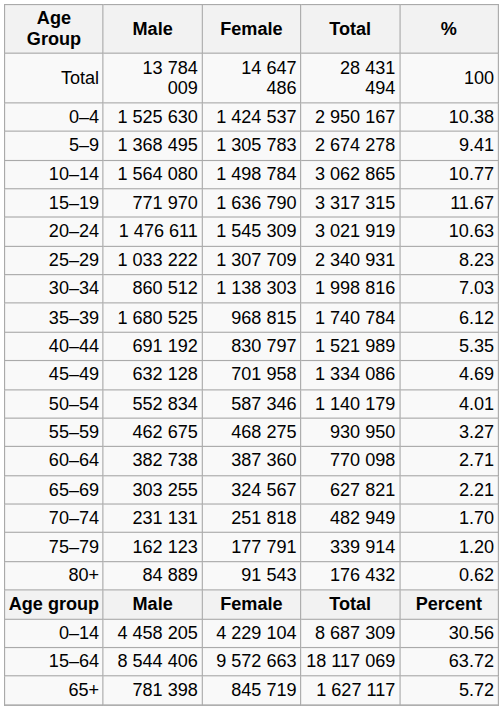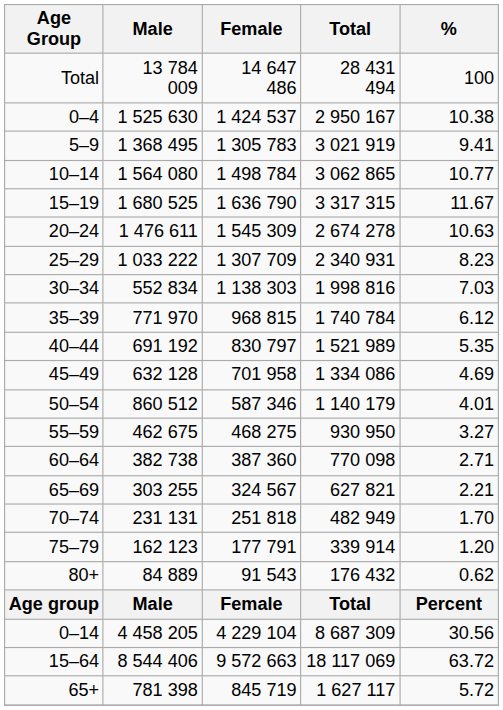 <table class="wikitable">
 <tr>
 <th width="80pt">Age Group</th>
 <th width="80pt">Male</th>
 <th width="80pt">Female</th>
 <th width="80pt">Total</th>
 <th width="80pt">%</th>
 </tr>
 <tr>
 <td align="right">Total</td>
 <td align="right">13 784 009</td>
 <td align="right">14 647 486</td>
 <td align="right">28 431 494</td>
 <td align="right">100</td>
 </tr>
 <tr>
 <td align="right">0–4</td>
 <td align="right">1 525 630</td>
 <td align="right">1 424 537</td>
 <td align="right">2 950 167</td>
 <td align="right">10.38</td>
 </tr>
 <tr>
 <td align="right">5–9</td>
 <td align="right">1 368 495</td>
 <td align="right">1 305 783</td>
-<td align="right">2 674 278</td>
+<td align="right">3 021 919</td>
 <td align="right">9.41</td>
 </tr>
 <tr>
 <td align="right">10–14</td>
 <td align="right">1 564 080</td>
 <td align="right">1 498 784</td>
 <td align="right">3 062 865</td>
 <td align="right">10.77</td>
 </tr>
 <tr>
 <td align="right">15–19</td>
-<td align="right">771 970</td>
+<td align="right">1 680 525</td>
 <td align="right">1 636 790</td>
 <td align="right">3 317 315</td>
 <td align="right">11.67</td>
 </tr>
 <tr>
 <td align="right">20–24</td>
 <td align="right">1 476 611</td>
 <td align="right">1 545 309</td>
-<td align="right">3 021 919</td>
+<td align="right">2 674 278</td>
 <td align="right">10.63</td>
 </tr>
 <tr>
 <td align="right">25–29</td>
 <td align="right">1 033 222</td>
 <td align="right">1 307 709</td>
 <td align="right">2 340 931</td>
 <td align="right">8.23</td>
 </tr>
 <tr>
 <td align="right">30–34</td>
-<td align="right">860 512</td>
+<td align="right">552 834</td>
 <td align="right">1 138 303</td>
 <td align="right">1 998 816</td>
 <td align="right">7.03</td>
 </tr>
 <tr>
 <td align="right">35–39</td>
-<td align="right">1 680 525</td>
+<td align="right">771 970</td>
 <td align="right">968 815</td>
 <td align="right">1 740 784</td>
 <td align="right">6.12</td>
 </tr>
 <tr>
 <td align="right">40–44</td>
 <td align="right">691 192</td>
 <td align="right">830 797</td>
 <td align="right">1 521 989</td>
 <td align="right">5.35</td>
 </tr>
 <tr>
 <td align="right">45–49</td>
 <td align="right">632 128</td>
 <td align="right">701 958</td>
 <td align="right">1 334 086</td>
 <td align="right">4.69</td>
 </tr>
 <tr>
 <td align="right">50–54</td>
-<td align="right">552 834</td>
+<td align="right">860 512</td>
 <td align="right">587 346</td>
 <td align="right">1 140 179</td>
 <td align="right">4.01</td>
 </tr>
 <tr>
 <td align="right">55–59</td>
 <td align="right">462 675</td>
 <td align="right">468 275</td>
 <td align="right">930 950</td>
 <td align="right">3.27</td>
 </tr>
 <tr>
 <td align="right">60–64</td>
 <td align="right">382 738</td>
 <td align="right">387 360</td>
 <td align="right">770 098</td>
 <td align="right">2.71</td>
 </tr>
 <tr>
 <td align="right">65–69</td>
 <td align="right">303 255</td>
 <td align="right">324 567</td>
 <td align="right">627 821</td>
 <td align="right">2.21</td>
 </tr>
 <tr>
 <td align="right">70–74</td>
 <td align="right">231 131</td>
 <td align="right">251 818</td>
 <td align="right">482 949</td>
 <td align="right">1.70</td>
 </tr>
 <tr>
 <td align="right">75–79</td>
 <td align="right">162 123</td>
 <td align="right">177 791</td>
 <td align="right">339 914</td>
 <td align="right">1.20</td>
 </tr>
 <tr>
 <td align="right">80+</td>
 <td align="right">84 889</td>
 <td align="right">91 543</td>
 <td align="right">176 432</td>
 <td align="right">0.62</td>
 </tr>
 <tr>
 <th width="50">Age group</th>
 <th width="80pt">Male</th>
 <th width="80">Female</th>
 <th width="80">Total</th>
 <th width="50">Percent</th>
 </tr>
 <tr>
 <td align="right">0–14</td>
 <td align="right">4 458 205</td>
 <td align="right">4 229 104</td>
 <td align="right">8 687 309</td>
 <td align="right">30.56</td>
 </tr>
 <tr>
 <td align="right">15–64</td>
 <td align="right">8 544 406</td>
 <td align="right">9 572 663</td>
 <td align="right">18 117 069</td>
 <td align="right">63.72</td>
 </tr>
 <tr>
 <td align="right">65+</td>
 <td align="right">781 398</td>
 <td align="right">845 719</td>
 <td align="right">1 627 117</td>
 <td align="right">5.72</td>
 </tr>
 <tr>
 </tr>
 </table>
